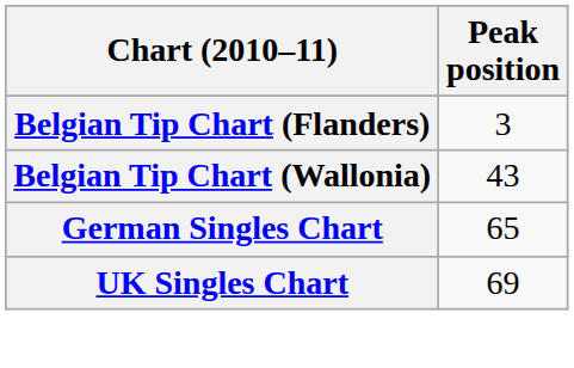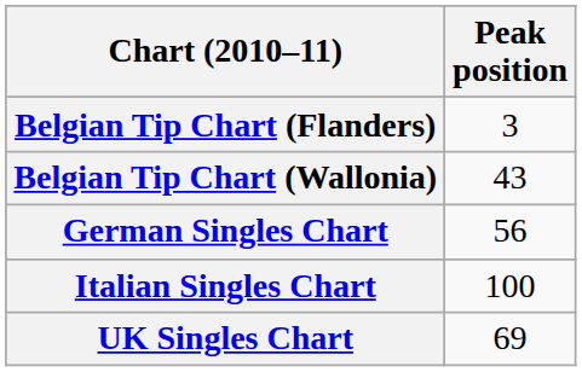 <table class="wikitable sortable plainrowheaders">
 <tr>
 <th scope="col">Chart (2010–11)</th>
 <th scope="col">Peak<br>position</th>
 </tr>
 <tr>
 <th scope="row"><a href='#'>Belgian Tip Chart</a> (Flanders)</th>
 <td align="center">3</td>
 </tr>
 <tr>
 <th scope="row"><a href='#'>Belgian Tip Chart</a> (Wallonia)</th>
 <td align="center">43</td>
 </tr>
 <tr>
 <th scope="row"><a href='#'>German Singles Chart</a></th>
-<td align="center">65</td>
+<td align="center">56</td>
+</tr>
+<tr>
+<th scope="row"><a href='#'>Italian Singles Chart</a></th>
+<td align="center">100</td>
 </tr>
 <tr>
 <th scope="row"><a href='#'>UK Singles Chart</a></th>
 <td align="center">69</td>
 </tr>
 </table>
